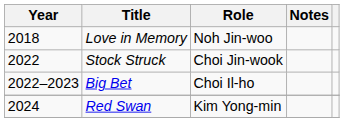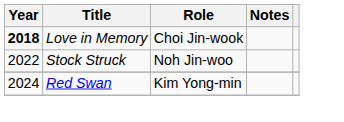 <table class="wikitable plainrowheaders sortable">
 <tr>
 <th scope="col">Year</th>
 <th scope="col">Title</th>
 <th scope="col">Role</th>
 <th scope="col" class="unsortable">Notes</th>
 <th scope="col" class="unsortable"></th>
 </tr>
 <tr>
-<td>2018</td>
+<td><strong>2018</strong></td>
 <td><em>Love in Memory</em></td>
-<td>Noh Jin-woo</td>
+<td>Choi Jin-wook</td>
 <td></td>
 <td style="text-align:center;"></td>
 </tr>
 <tr>
 <td>2022</td>
 <td><em>Stock Struck</em></td>
-<td>Choi Jin-wook</td>
-<td></td>
-<td style="text-align:center;"></td>
-</tr>
-<tr>
-<td>2022–2023</td>
-<td><em><a href='#'>Big Bet</a></em></td>
-<td>Choi Il-ho</td>
+<td>Noh Jin-woo</td>
 <td></td>
 <td style="text-align:center;"></td>
 </tr>
 <tr>
 </tr>
 <tr>
 <td>2024</td>
 <td><em><a href='#'>Red Swan</a></em></td>
 <td>Kim Yong-min</td>
 <td></td>
 <td style="text-align:center;"></td>
 </tr>
 <tr>
 </tr>
 </table>
